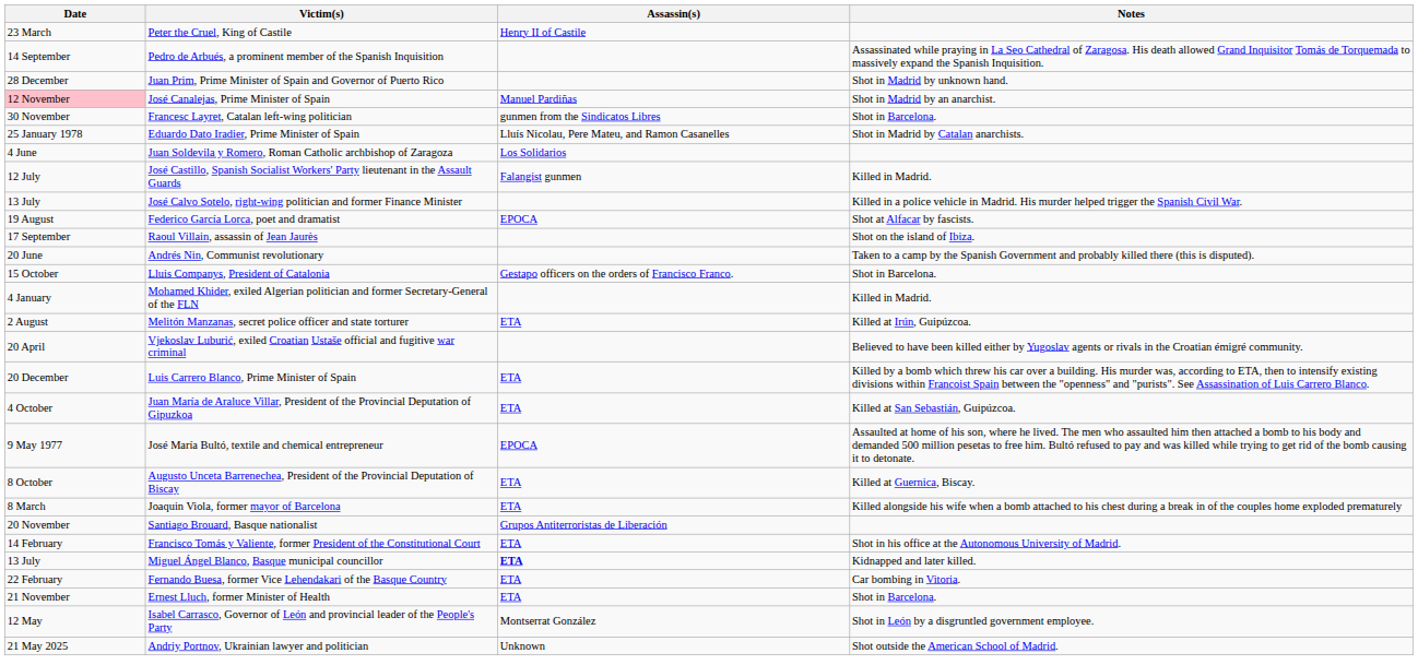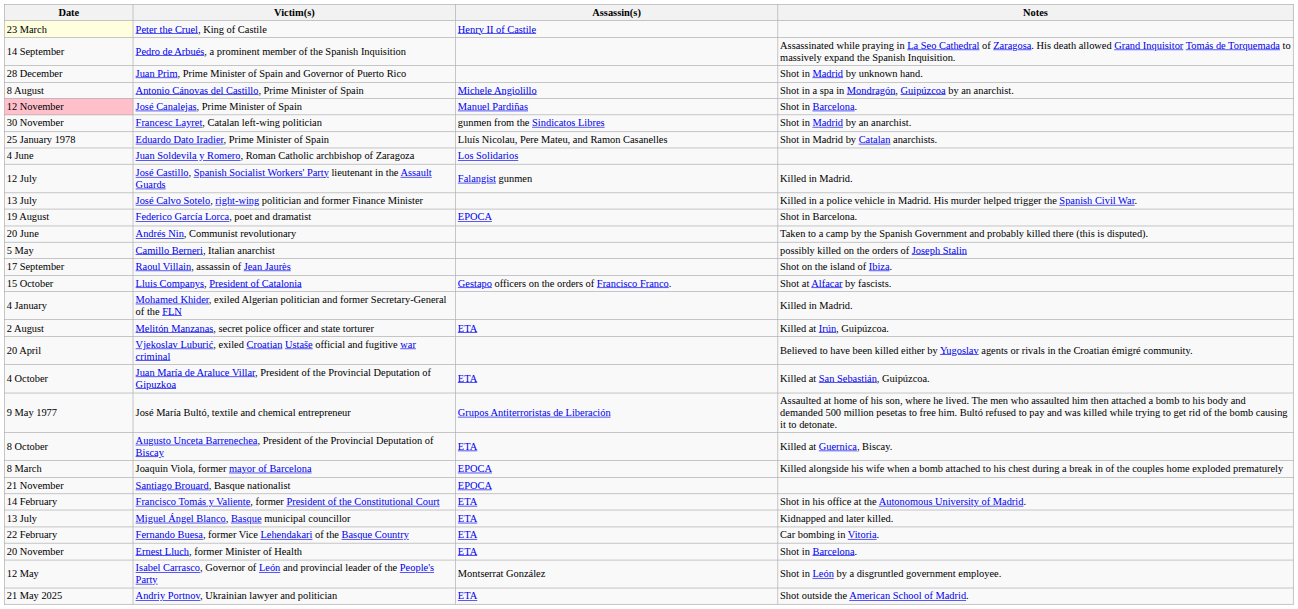 <table class="wikitable sortable" style="width:100%">
 <tr>
 <th style="width:10%">Date</th>
 <th style="width:25%">Victim(s)</th>
 <th style="width:25%">Assassin(s)</th>
 <th style="width:40%">Notes</th>
 </tr>
 <tr>
-<td>23 March </td>
+<td style="background: lightyellow;">23 March </td>
 <td><a href='#'>Peter the Cruel</a>, King of Castile</td>
 <td><a href='#'>Henry II of Castile</a></td>
 <td></td>
 </tr>
 <tr>
 <td>14 September </td>
 <td><a href='#'>Pedro de Arbués</a>, a prominent member of the Spanish Inquisition</td>
 <td></td>
 <td>Assassinated while praying in <a href='#'>La Seo Cathedral</a> of <a href='#'>Zaragosa</a>. His death allowed <a href='#'>Grand Inquisitor</a> <a href='#'>Tomás de Torquemada</a> to massively expand the Spanish Inquisition.</td>
 </tr>
 <tr>
 <td>28 December </td>
 <td><a href='#'>Juan Prim</a>, Prime Minister of Spain and Governor of Puerto Rico</td>
 <td></td>
 <td>Shot in <a href='#'>Madrid</a> by unknown hand.</td>
 </tr>
 <tr>
+<td>8 August </td>
+<td><a href='#'>Antonio Cánovas del Castillo</a>, Prime Minister of Spain</td>
+<td><a href='#'>Michele Angiolillo</a></td>
+<td>Shot in a spa in <a href='#'>Mondragón</a>, <a href='#'>Guipúzcoa</a> by an anarchist.</td>
+</tr>
+<tr>
 <td style="background: pink;">12 November </td>
 <td><a href='#'>José Canalejas</a>, Prime Minister of Spain</td>
 <td><a href='#'>Manuel Pardiñas</a></td>
-<td>Shot in <a href='#'>Madrid</a> by an anarchist.</td>
+<td>Shot in <a href='#'>Barcelona</a>.</td>
 </tr>
 <tr>
 <td>30 November </td>
 <td><a href='#'>Francesc Layret</a>, Catalan left-wing politician</td>
 <td>gunmen from the <a href='#'>Sindicatos Libres</a></td>
-<td>Shot in <a href='#'>Barcelona</a>.</td>
+<td>Shot in <a href='#'>Madrid</a> by an anarchist.</td>
 </tr>
 <tr>
 <td>25 January 1978</td>
 <td><a href='#'>Eduardo Dato Iradier</a>, Prime Minister of Spain</td>
 <td>Lluís Nicolau, Pere Mateu, and Ramon Casanelles</td>
 <td>Shot in Madrid by <a href='#'>Catalan</a> anarchists.</td>
 </tr>
 <tr>
 <td>4 June </td>
 <td><a href='#'>Juan Soldevila y Romero</a>, Roman Catholic archbishop of Zaragoza</td>
 <td><a href='#'>Los Solidarios</a></td>
 <td></td>
 </tr>
 <tr>
 <td>12 July </td>
 <td><a href='#'>José Castillo</a>, <a href='#'>Spanish Socialist Workers' Party</a> lieutenant in the <a href='#'>Assault Guards</a></td>
 <td><a href='#'>Falangist</a> gunmen</td>
 <td>Killed in Madrid.</td>
 </tr>
 <tr>
 <td>13 July </td>
 <td><a href='#'>José Calvo Sotelo</a>, <a href='#'>right-wing</a> politician and former Finance Minister</td>
 <td></td>
 <td>Killed in a police vehicle in Madrid. His murder helped trigger the <a href='#'>Spanish Civil War</a>.</td>
 </tr>
 <tr>
 <td>19 August </td>
 <td><a href='#'>Federico García Lorca</a>, poet and dramatist</td>
 <td><a href='#'>EPOCA</a></td>
-<td>Shot at <a href='#'>Alfacar</a> by fascists.</td>
+<td>Shot in Barcelona.</td>
+</tr>
+<tr>
+<td>20 June </td>
+<td><a href='#'>Andrés Nin</a>, Communist revolutionary</td>
+<td></td>
+<td>Taken to a camp by the Spanish Government and probably killed there (this is disputed).</td>
+</tr>
+<tr>
+<td>5 May </td>
+<td><a href='#'>Camillo Berneri</a>, Italian anarchist</td>
+<td></td>
+<td>possibly killed on the orders of <a href='#'>Joseph Stalin</a></td>
 </tr>
 <tr>
 <td>17 September </td>
 <td><a href='#'>Raoul Villain</a>, assassin of <a href='#'>Jean Jaurès</a></td>
 <td></td>
 <td>Shot on the island of <a href='#'>Ibiza</a>.</td>
 </tr>
 <tr>
-<td>20 June </td>
-<td><a href='#'>Andrés Nin</a>, Communist revolutionary</td>
-<td></td>
-<td>Taken to a camp by the Spanish Government and probably killed there (this is disputed).</td>
-</tr>
-<tr>
 <td>15 October </td>
 <td><a href='#'>Lluis Companys</a>, <a href='#'>President of Catalonia</a></td>
 <td><a href='#'>Gestapo</a> officers on the orders of <a href='#'>Francisco Franco</a>.</td>
-<td>Shot in Barcelona.</td>
+<td>Shot at <a href='#'>Alfacar</a> by fascists.</td>
 </tr>
 <tr>
 <td>4 January </td>
 <td><a href='#'>Mohamed Khider</a>, exiled Algerian politician and former Secretary-General of the <a href='#'>FLN</a></td>
 <td></td>
 <td>Killed in Madrid.</td>
 </tr>
 <tr>
 <td>2 August </td>
 <td><a href='#'>Melitón Manzanas</a>, secret police officer and state torturer</td>
 <td><a href='#'>ETA</a></td>
 <td>Killed at <a href='#'>Irún</a>, Guipúzcoa.</td>
 </tr>
 <tr>
 <td>20 April </td>
 <td><a href='#'>Vjekoslav Luburić</a>, exiled <a href='#'>Croatian</a> <a href='#'>Ustaše</a> official and fugitive <a href='#'>war criminal</a></td>
 <td></td>
 <td>Believed to have been killed either by <a href='#'>Yugoslav</a> agents or rivals in the Croatian émigré community.</td>
 </tr>
 <tr>
-<td>20 December </td>
-<td><a href='#'>Luis Carrero Blanco</a>, Prime Minister of Spain</td>
-<td><a href='#'>ETA</a></td>
-<td>Killed by a bomb which threw his car over a building. His murder was, according to ETA, then to intensify existing divisions within <a href='#'>Francoist Spain</a> between the "openness" and "purists". See <a href='#'>Assassination of Luis Carrero Blanco</a>.</td>
-</tr>
-<tr>
 <td>4 October </td>
 <td><a href='#'>Juan María de Araluce Villar</a>, President of the Provincial Deputation of <a href='#'>Gipuzkoa</a></td>
 <td><a href='#'>ETA</a></td>
 <td>Killed at <a href='#'>San Sebastián</a>, Guipúzcoa.</td>
 </tr>
 <tr>
 <td>9 May 1977</td>
 <td>José María Bultó, textile and chemical entrepreneur</td>
-<td><a href='#'>EPOCA</a></td>
+<td><a href='#'>Grupos Antiterroristas de Liberación</a></td>
 <td>Assaulted at home of his son, where he lived. The men who assaulted him then attached a bomb to his body and demanded 500 million pesetas to free him. Bultó refused to pay and was killed while trying to get rid of the bomb causing it to detonate.</td>
 </tr>
 <tr>
 <td>8 October </td>
 <td><a href='#'>Augusto Unceta Barrenechea</a>, President of the Provincial Deputation of <a href='#'>Biscay</a></td>
 <td><a href='#'>ETA</a></td>
 <td>Killed at <a href='#'>Guernica</a>, Biscay.</td>
 </tr>
 <tr>
 <td>8 March </td>
 <td>Joaquin Viola, former <a href='#'>mayor of Barcelona</a></td>
-<td><a href='#'>ETA</a></td>
+<td><a href='#'>EPOCA</a></td>
 <td>Killed alongside his wife when a bomb attached to his chest during a break in of the couples home exploded prematurely</td>
 </tr>
 <tr>
-<td>20 November </td>
+<td>21 November </td>
 <td><a href='#'>Santiago Brouard</a>, Basque nationalist</td>
-<td><a href='#'>Grupos Antiterroristas de Liberación</a></td>
+<td><a href='#'>EPOCA</a></td>
 <td></td>
 </tr>
 <tr>
 <td>14 February </td>
 <td><a href='#'>Francisco Tomás y Valiente</a>, former <a href='#'>President of the Constitutional Court</a></td>
 <td><a href='#'>ETA</a></td>
 <td>Shot in his office at the <a href='#'>Autonomous University of Madrid</a>.</td>
 </tr>
 <tr>
 <td>13 July </td>
 <td><a href='#'>Miguel Ángel Blanco</a>, <a href='#'>Basque</a> municipal councillor</td>
-<td><strong><a href='#'>ETA</a></strong></td>
+<td><a href='#'>ETA</a></td>
 <td>Kidnapped and later killed.</td>
 </tr>
 <tr>
 <td>22 February </td>
 <td><a href='#'>Fernando Buesa</a>, former Vice <a href='#'>Lehendakari</a> of the <a href='#'>Basque Country</a></td>
 <td><a href='#'>ETA</a></td>
 <td>Car bombing in <a href='#'>Vitoria</a>.</td>
 </tr>
 <tr>
-<td>21 November </td>
+<td>20 November </td>
 <td><a href='#'>Ernest Lluch</a>, former Minister of Health</td>
 <td><a href='#'>ETA</a></td>
 <td>Shot in <a href='#'>Barcelona</a>.</td>
 </tr>
 <tr>
 <td>12 May </td>
 <td><a href='#'>Isabel Carrasco</a>, Governor of <a href='#'>León</a> and provincial leader of the <a href='#'>People's Party</a></td>
 <td>Montserrat González</td>
 <td>Shot in <a href='#'>León</a> by a disgruntled government employee.</td>
 </tr>
 <tr>
 <td>21 May 2025</td>
 <td><a href='#'>Andriy Portnov</a>, Ukrainian lawyer and politician</td>
-<td>Unknown</td>
+<td><a href='#'>ETA</a></td>
 <td>Shot outside the <a href='#'>American School of Madrid</a>.</td>
 </tr>
 </table>
